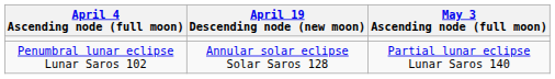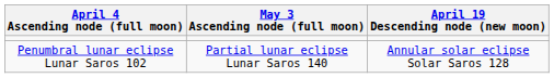 <table class="wikitable">
 <tr>
 <th><a href='#'>April 4</a><br>Ascending node (full moon)</th>
+<th><a href='#'>May 3</a><br>Ascending node (full moon)</th>
 <th><a href='#'>April 19</a><br>Descending node (new moon)<br></th>
-<th><a href='#'>May 3</a><br>Ascending node (full moon)</th>
 </tr>
 <tr>
 <td></td>
 <td></td>
 <td></td>
 </tr>
 <tr align=center>
 <td><a href='#'>Penumbral lunar eclipse</a><br>Lunar Saros 102</td>
+<td><a href='#'>Partial lunar eclipse</a><br>Lunar Saros 140</td>
 <td><a href='#'>Annular solar eclipse</a><br>Solar Saros 128</td>
-<td><a href='#'>Partial lunar eclipse</a><br>Lunar Saros 140</td>
 </tr>
 </table>
